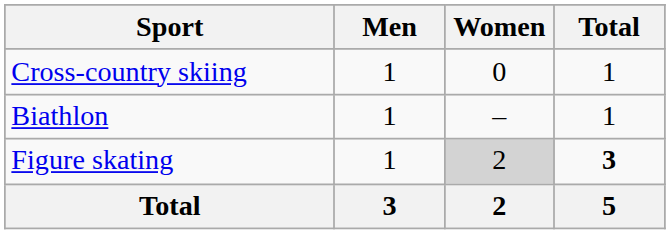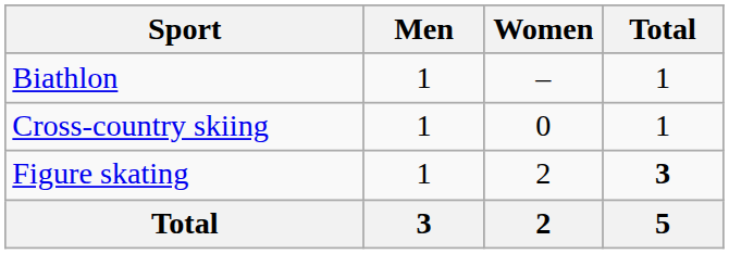 <table class="wikitable sortable" style="text-align:center;">
 <tr>
 <th width=180>Sport</th>
 <th width=55>Men</th>
 <th width=55>Women</th>
 <th width=55>Total</th>
 </tr>
 <tr>
+<td align=left><a href='#'>Biathlon</a></td>
+<td>1</td>
+<td>–</td>
+<td>1</td>
+</tr>
+<tr>
 <td align=left><a href='#'>Cross-country skiing</a></td>
 <td>1</td>
 <td>0</td>
 <td>1</td>
 </tr>
 <tr>
-<td align=left><a href='#'>Biathlon</a></td>
-<td>1</td>
-<td>–</td>
-<td>1</td>
-</tr>
-<tr>
 <td align=left><a href='#'>Figure skating</a></td>
 <td>1</td>
-<td style="background: lightgrey;">2</td>
+<td>2</td>
 <td><strong>3</strong></td>
 </tr>
 <tr>
 <th>Total</th>
 <th>3</th>
 <th>2</th>
 <th>5</th>
 </tr>
 </table>
